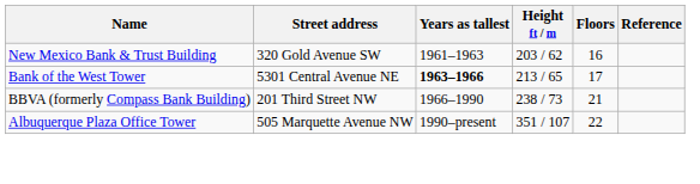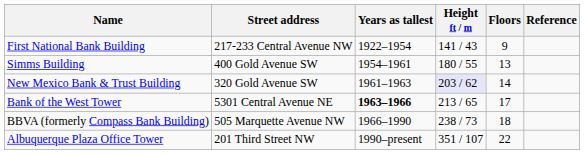 <table class="wikitable sortable">
 <tr>
 <th>Name</th>
 <th>Street address</th>
 <th>Years as tallest</th>
 <th>Height<br><small><a href='#'>ft</a> / <a href='#'>m</a></small></th>
 <th>Floors</th>
 <th class="unsortable">Reference</th>
 </tr>
 <tr>
+<td><a href='#'>First National Bank Building</a></td>
+<td>217-233 Central Avenue NW</td>
+<td>1922–1954</td>
+<td>141 / 43</td>
+<td align="center">9</td>
+<td></td>
+</tr>
+<tr>
+<td><a href='#'>Simms Building</a></td>
+<td>400 Gold Avenue SW</td>
+<td>1954–1961</td>
+<td>180 / 55</td>
+<td align="center">13</td>
+<td></td>
+</tr>
+<tr>
 <td><a href='#'>New Mexico Bank & Trust Building</a></td>
 <td>320 Gold Avenue SW</td>
 <td>1961–1963</td>
-<td>203 / 62</td>
-<td align="center">16</td>
+<td style="background: lavender;">203 / 62</td>
+<td align="center">14</td>
 <td></td>
 </tr>
 <tr>
 <td><a href='#'>Bank of the West Tower</a></td>
 <td>5301 Central Avenue NE</td>
 <td><strong>1963–1966</strong></td>
 <td>213 / 65</td>
 <td align="center">17</td>
 <td></td>
 </tr>
 <tr>
 <td>BBVA (formerly <a href='#'>Compass Bank Building</a>)</td>
-<td>201 Third Street NW</td>
+<td>505 Marquette Avenue NW</td>
 <td>1966–1990</td>
 <td>238 / 73</td>
-<td align="center">21</td>
+<td align="center">18</td>
 <td></td>
 </tr>
 <tr>
 <td><a href='#'>Albuquerque Plaza Office Tower</a></td>
-<td>505 Marquette Avenue NW</td>
+<td>201 Third Street NW</td>
 <td>1990–present</td>
 <td>351 / 107</td>
 <td align="center">22</td>
 <td></td>
 </tr>
 </table>
